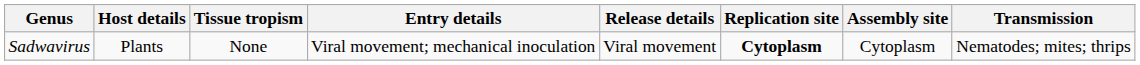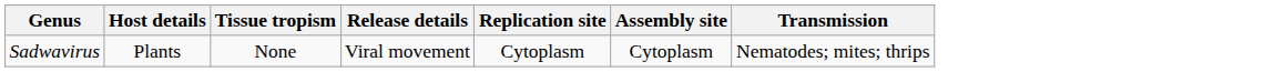 <table class="wikitable sortable" style="text-align:center">
 <tr>
 <th>Genus</th>
 <th>Host details</th>
 <th>Tissue tropism</th>
-<th>Entry details</th>
 <th>Release details</th>
 <th>Replication site</th>
 <th>Assembly site</th>
 <th>Transmission</th>
 </tr>
 <tr>
 <td><em>Sadwavirus</em></td>
 <td>Plants</td>
 <td>None</td>
-<td>Viral movement; mechanical inoculation</td>
 <td>Viral movement</td>
-<td><strong>Cytoplasm</strong></td>
+<td>Cytoplasm</td>
 <td>Cytoplasm</td>
 <td>Nematodes; mites; thrips</td>
 </tr>
 </table>
